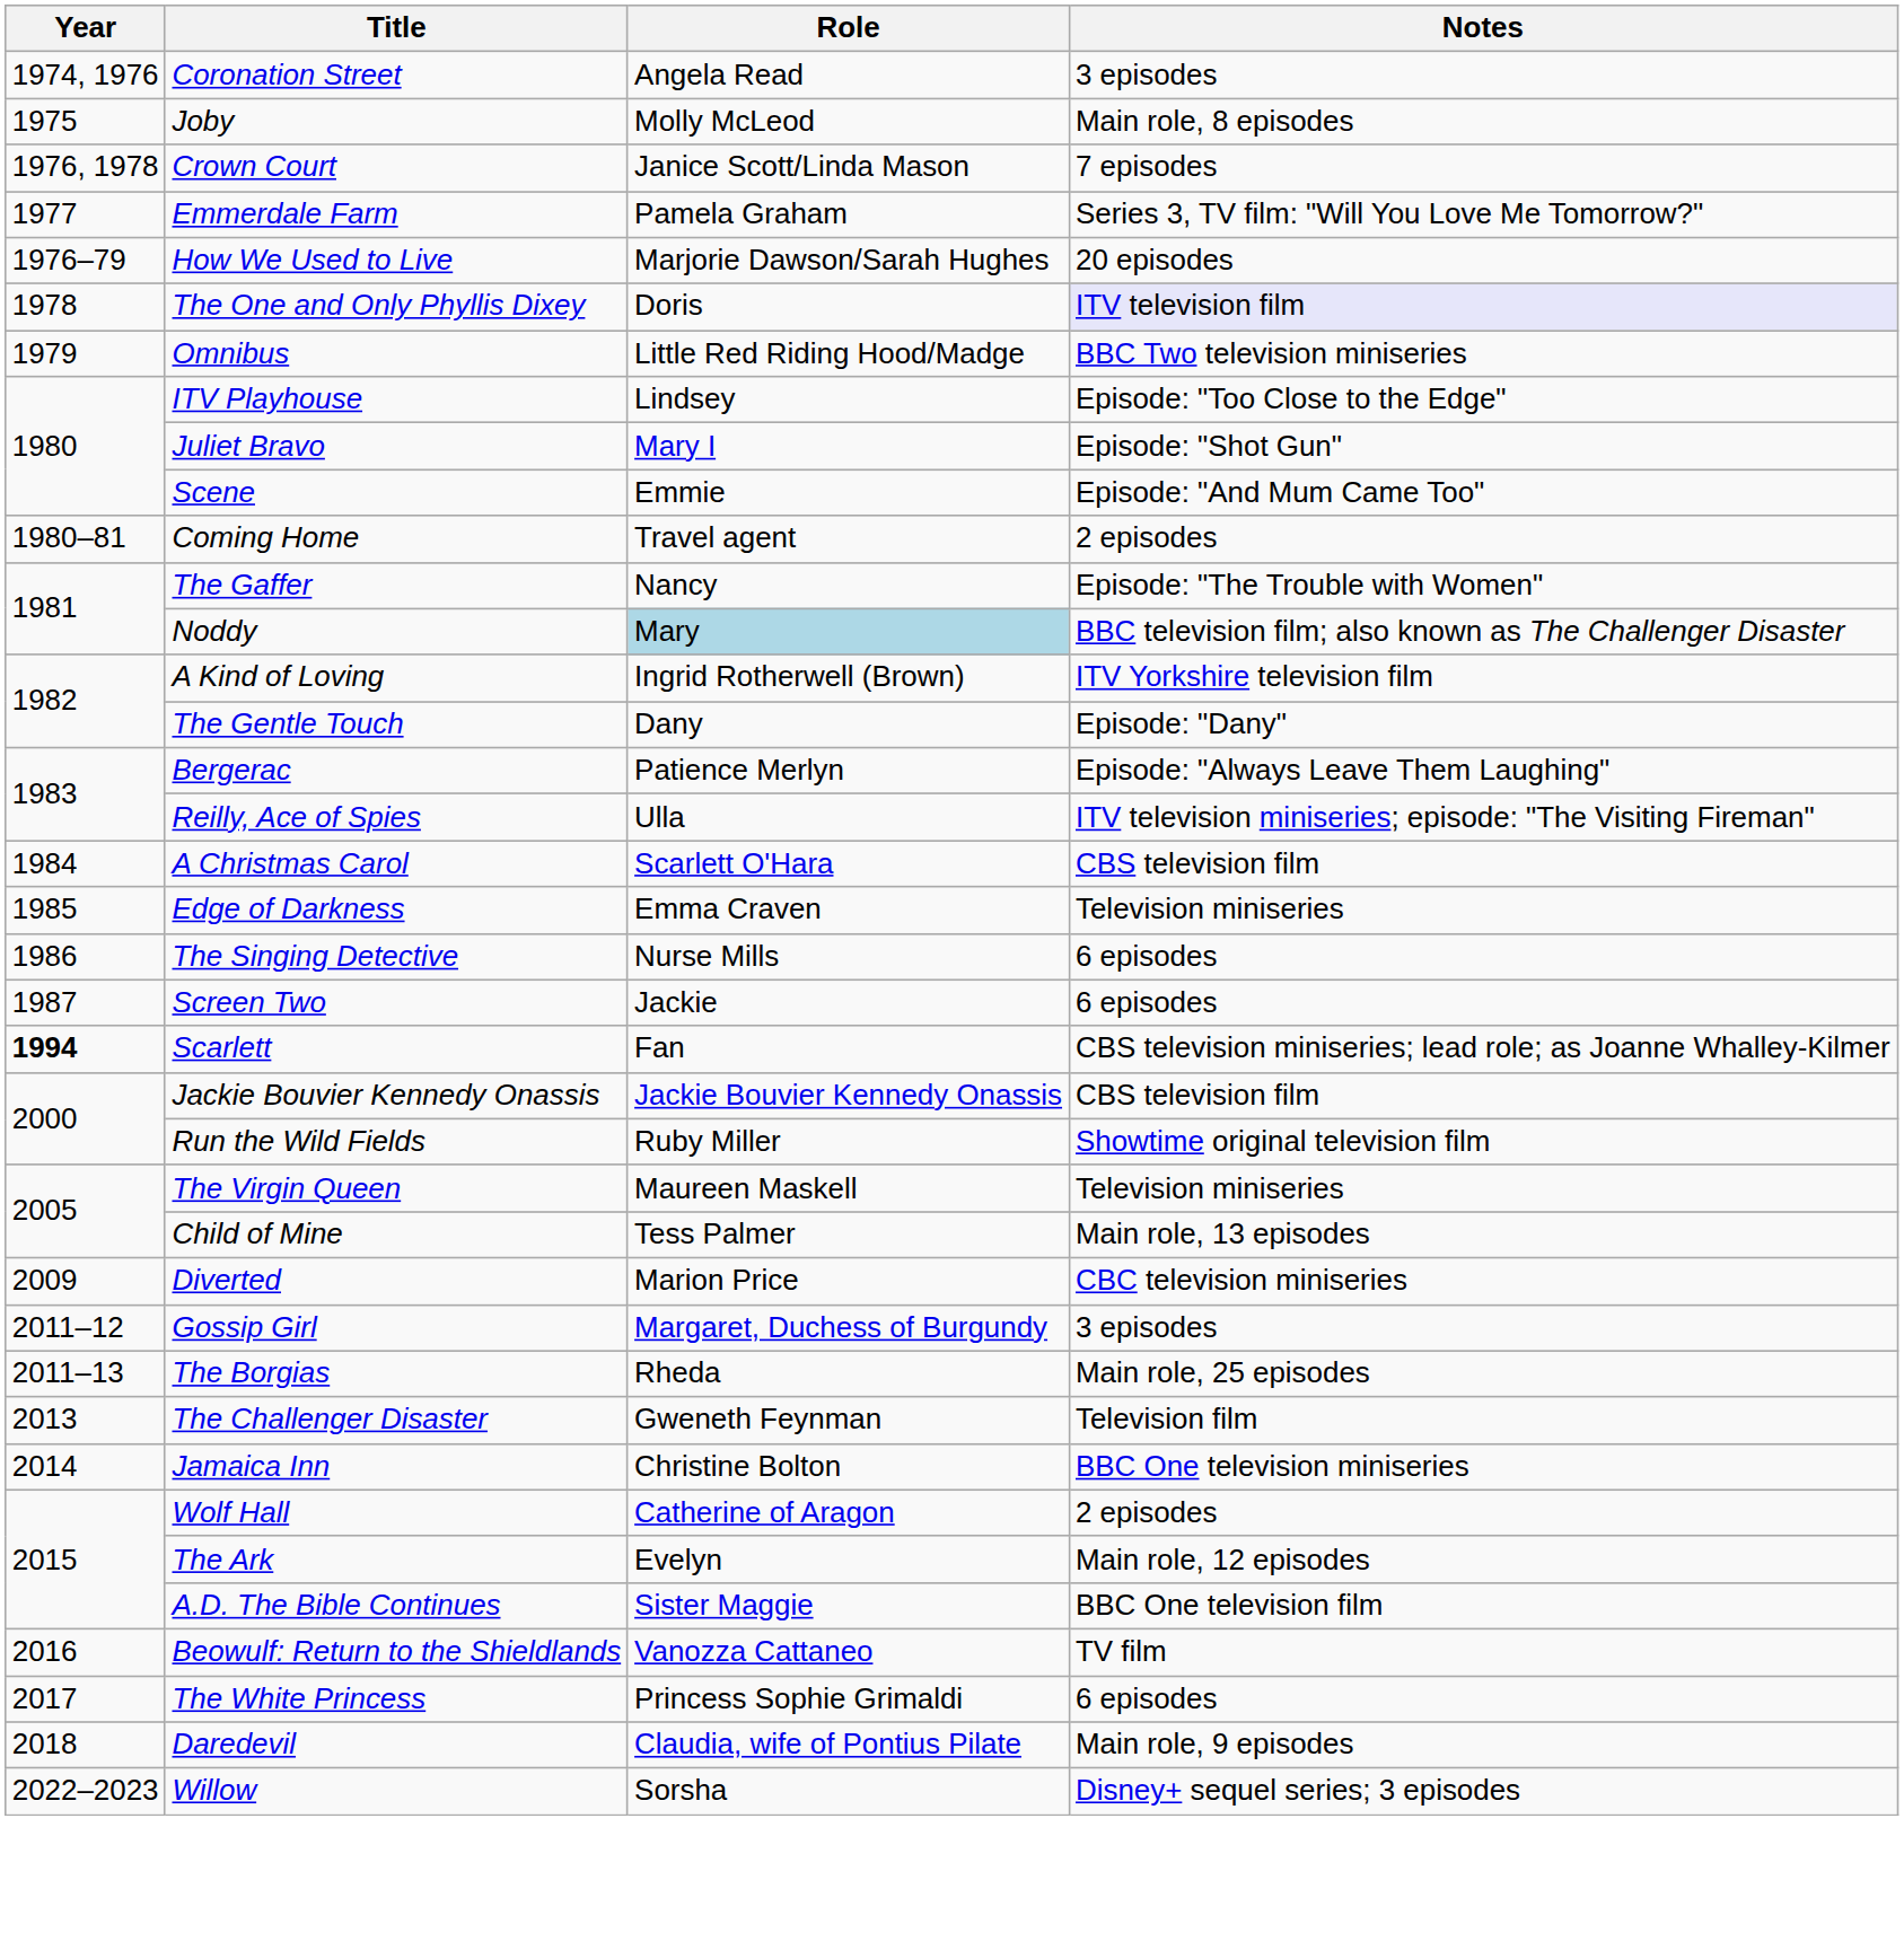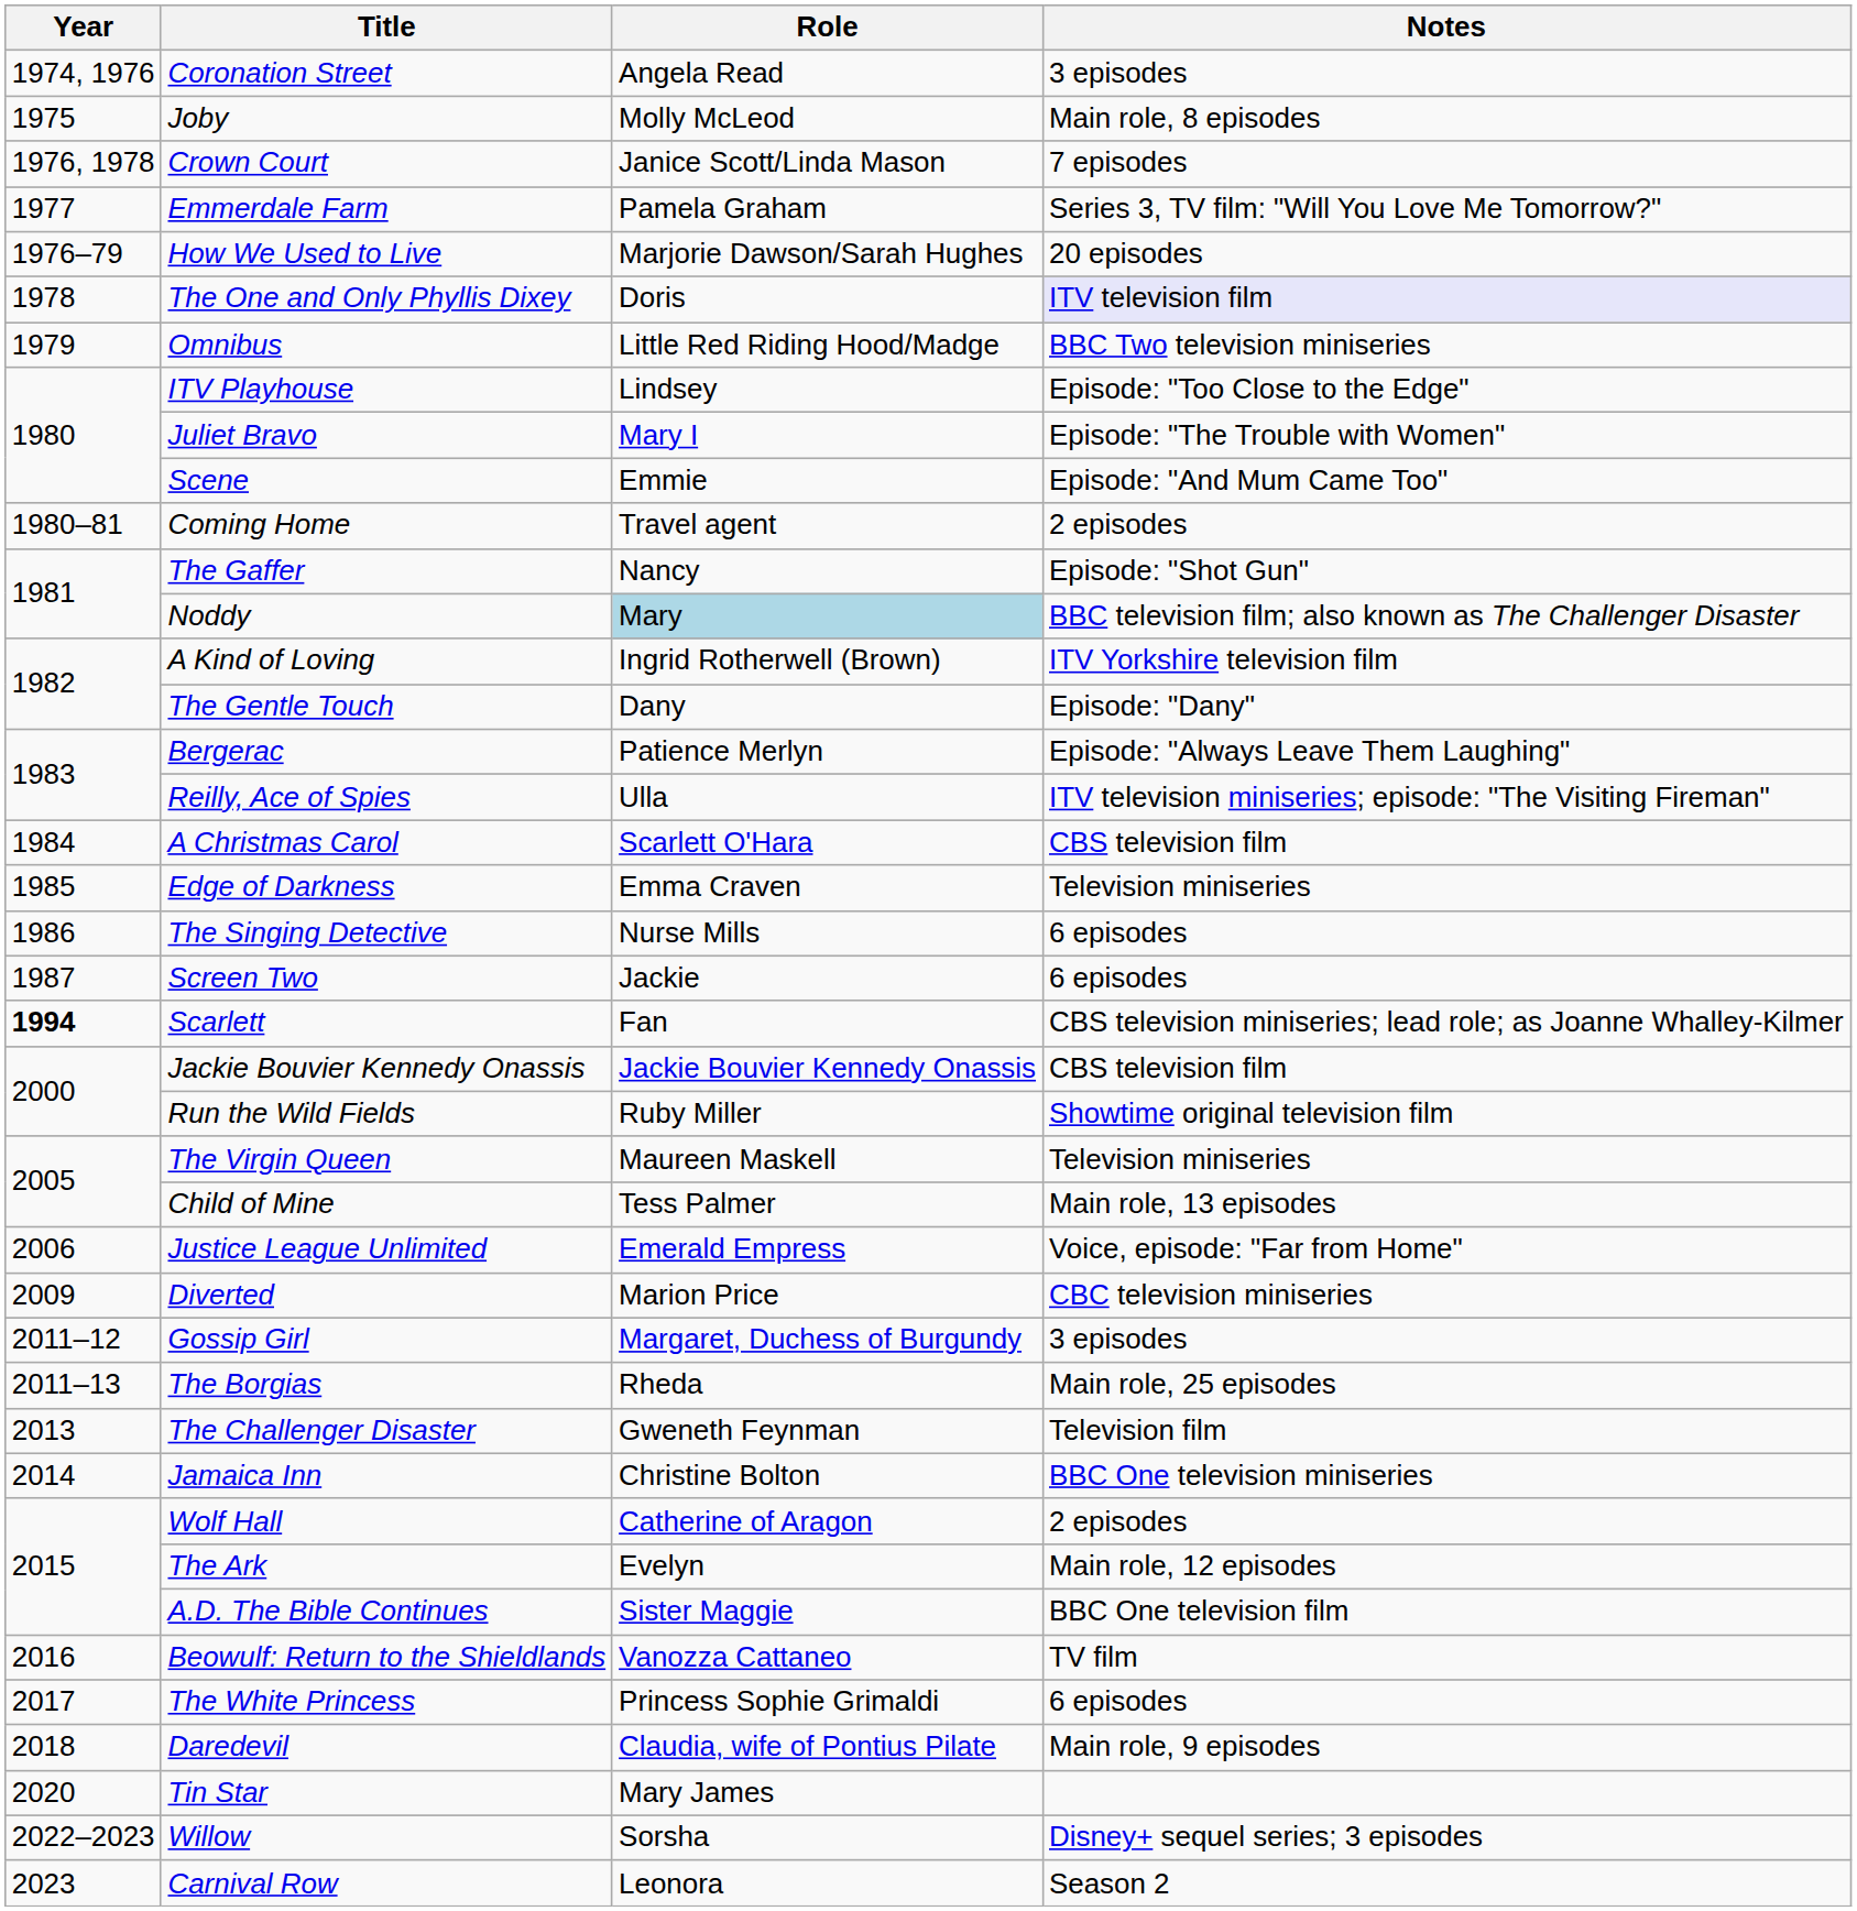 <table class="wikitable sortable">
 <tr>
 <th>Year</th>
 <th>Title</th>
 <th>Role</th>
 <th class="unsortable">Notes</th>
 </tr>
 <tr>
 <td>1974, 1976</td>
 <td><em><a href='#'>Coronation Street</a></em></td>
 <td>Angela Read</td>
 <td>3 episodes</td>
 </tr>
 <tr>
 <td>1975</td>
 <td><em>Joby</em></td>
 <td>Molly McLeod</td>
 <td>Main role, 8 episodes</td>
 </tr>
 <tr>
 <td>1976, 1978</td>
 <td><em><a href='#'>Crown Court</a></em></td>
 <td>Janice Scott/Linda Mason</td>
 <td>7 episodes</td>
 </tr>
 <tr>
 <td>1977</td>
 <td><em><a href='#'>Emmerdale Farm</a></em></td>
 <td>Pamela Graham</td>
 <td>Series 3, TV film: "Will You Love Me Tomorrow?"</td>
 </tr>
 <tr>
 <td>1976–79</td>
 <td><em><a href='#'>How We Used to Live</a></em></td>
 <td>Marjorie Dawson/Sarah Hughes</td>
 <td>20 episodes</td>
 </tr>
 <tr>
 <td>1978</td>
 <td><em><a href='#'>The One and Only Phyllis Dixey</a></em></td>
 <td>Doris</td>
 <td style="background: lavender;"><a href='#'>ITV</a> television film</td>
 </tr>
 <tr>
 <td>1979</td>
 <td><em><a href='#'>Omnibus</a></em></td>
 <td>Little Red Riding Hood/Madge</td>
 <td><a href='#'>BBC Two</a> television miniseries</td>
 </tr>
 <tr>
 <td rowspan=3>1980</td>
 <td><em><a href='#'>ITV Playhouse</a></em></td>
 <td>Lindsey</td>
 <td>Episode: "Too Close to the Edge"</td>
 </tr>
 <tr>
 <td><em><a href='#'>Juliet Bravo</a></em></td>
 <td><a href='#'>Mary I</a></td>
-<td>Episode: "Shot Gun"</td>
+<td>Episode: "The Trouble with Women"</td>
 </tr>
 <tr>
 <td><em><a href='#'>Scene</a></em></td>
 <td>Emmie</td>
 <td>Episode: "And Mum Came Too"</td>
 </tr>
 <tr>
 <td>1980–81</td>
 <td Coming Home (1980 TV series)><em>Coming Home</em></td>
 <td>Travel agent</td>
 <td>2 episodes</td>
 </tr>
 <tr>
 <td rowspan=2>1981</td>
 <td><em><a href='#'>The Gaffer</a></em></td>
 <td>Nancy</td>
-<td>Episode: "The Trouble with Women"</td>
+<td>Episode: "Shot Gun"</td>
 </tr>
 <tr>
 <td><em>Noddy</em></td>
 <td style="background: lightblue;">Mary</td>
 <td><a href='#'>BBC</a> television film; also known as <em>The Challenger Disaster</em></td>
 </tr>
 <tr>
 <td rowspan=2>1982</td>
 <td><em>A Kind of Loving</em></td>
 <td>Ingrid Rotherwell (Brown)</td>
 <td><a href='#'>ITV Yorkshire</a> television film</td>
 </tr>
 <tr>
 <td><em><a href='#'>The Gentle Touch</a></em></td>
 <td>Dany</td>
 <td>Episode: "Dany"</td>
 </tr>
 <tr>
 <td rowspan=2>1983</td>
 <td><em><a href='#'>Bergerac</a></em></td>
 <td>Patience Merlyn</td>
 <td>Episode: "Always Leave Them Laughing"</td>
 </tr>
 <tr>
 <td><em><a href='#'>Reilly, Ace of Spies</a></em></td>
 <td>Ulla</td>
 <td><a href='#'>ITV</a> television <a href='#'>miniseries</a>; episode: "The Visiting Fireman"</td>
 </tr>
 <tr>
 <td>1984</td>
 <td><em><a href='#'>A Christmas Carol</a></em></td>
 <td><a href='#'>Scarlett O'Hara</a></td>
 <td><a href='#'>CBS</a> television film</td>
 </tr>
 <tr>
 <td>1985</td>
 <td><em><a href='#'>Edge of Darkness</a></em></td>
 <td>Emma Craven</td>
 <td>Television miniseries</td>
 </tr>
 <tr>
 <td>1986</td>
 <td><em><a href='#'>The Singing Detective</a></em></td>
 <td>Nurse Mills</td>
 <td>6 episodes</td>
 </tr>
 <tr>
 <td>1987</td>
 <td><em><a href='#'>Screen Two</a></em></td>
 <td>Jackie</td>
 <td>6 episodes</td>
 </tr>
 <tr>
 <td><strong>1994</strong></td>
 <td><em><a href='#'>Scarlett</a></em></td>
 <td>Fan</td>
 <td>CBS television miniseries; lead role; as Joanne Whalley-Kilmer</td>
 </tr>
 <tr>
 <td rowspan=2>2000</td>
 <td><em>Jackie Bouvier Kennedy Onassis</em></td>
 <td><a href='#'>Jackie Bouvier Kennedy Onassis</a></td>
 <td>CBS television film</td>
 </tr>
 <tr>
 <td><em>Run the Wild Fields</em></td>
 <td>Ruby Miller</td>
 <td><a href='#'>Showtime</a> original television film</td>
 </tr>
 <tr>
 <td rowspan=2>2005</td>
 <td><em><a href='#'>The Virgin Queen</a></em></td>
 <td>Maureen Maskell</td>
 <td>Television miniseries</td>
 </tr>
 <tr>
 <td><em>Child of Mine</em></td>
 <td>Tess Palmer</td>
 <td>Main role, 13 episodes</td>
 </tr>
 <tr>
+<td>2006</td>
+<td><em><a href='#'>Justice League Unlimited</a></em></td>
+<td><a href='#'>Emerald Empress</a></td>
+<td>Voice, episode: "Far from Home"</td>
+</tr>
+<tr>
 <td>2009</td>
 <td><em><a href='#'>Diverted</a></em></td>
 <td>Marion Price</td>
 <td><a href='#'>CBC</a> television miniseries</td>
 </tr>
 <tr>
 <td>2011–12</td>
 <td><em><a href='#'>Gossip Girl</a></em></td>
 <td><a href='#'>Margaret, Duchess of Burgundy</a></td>
 <td>3 episodes</td>
 </tr>
 <tr>
 <td>2011–13</td>
 <td><em><a href='#'>The Borgias</a></em></td>
 <td>Rheda</td>
 <td>Main role, 25 episodes</td>
 </tr>
 <tr>
 <td>2013</td>
 <td><em><a href='#'>The Challenger Disaster</a></em></td>
 <td>Gweneth Feynman</td>
 <td>Television film</td>
 </tr>
 <tr>
 <td>2014</td>
 <td><em><a href='#'>Jamaica Inn</a></em></td>
 <td>Christine Bolton</td>
 <td><a href='#'>BBC One</a> television miniseries</td>
 </tr>
 <tr>
 <td rowspan=3>2015</td>
 <td><em><a href='#'>Wolf Hall</a></em></td>
 <td><a href='#'>Catherine of Aragon</a></td>
 <td>2 episodes</td>
 </tr>
 <tr>
 <td><em><a href='#'>The Ark</a></em></td>
 <td>Evelyn</td>
 <td>Main role, 12 episodes</td>
 </tr>
 <tr>
 <td><em><a href='#'>A.D. The Bible Continues</a></em></td>
 <td><a href='#'>Sister Maggie</a></td>
 <td>BBC One television film</td>
 </tr>
 <tr>
 <td>2016</td>
 <td><em><a href='#'>Beowulf: Return to the Shieldlands</a></em></td>
 <td><a href='#'>Vanozza Cattaneo</a></td>
 <td>TV film</td>
 </tr>
 <tr>
 <td>2017</td>
 <td><em><a href='#'>The White Princess</a></em></td>
 <td>Princess Sophie Grimaldi</td>
 <td>6 episodes</td>
 </tr>
 <tr>
 <td>2018</td>
 <td><em><a href='#'>Daredevil</a></em></td>
 <td><a href='#'>Claudia, wife of Pontius Pilate</a></td>
 <td>Main role, 9 episodes</td>
 </tr>
 <tr>
+<td>2020</td>
+<td><em><a href='#'>Tin Star</a></em></td>
+<td>Mary James</td>
+<td></td>
+</tr>
+<tr>
 <td>2022–2023</td>
 <td><em><a href='#'>Willow</a></em></td>
 <td>Sorsha</td>
 <td><a href='#'>Disney+</a> sequel series; 3 episodes</td>
 </tr>
+<tr>
+<td>2023</td>
+<td><em><a href='#'>Carnival Row</a></em></td>
+<td>Leonora</td>
+<td>Season 2</td>
+</tr>
 </table>
